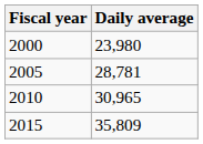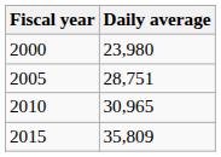 <table class="wikitable">
 <tr>
 <th>Fiscal year</th>
 <th>Daily average</th>
 </tr>
 <tr>
 <td>2000</td>
 <td>23,980</td>
 </tr>
 <tr>
 <td>2005</td>
-<td>28,781</td>
+<td>28,751</td>
 </tr>
 <tr>
 <td>2010</td>
 <td>30,965</td>
 </tr>
 <tr>
 <td>2015</td>
 <td>35,809</td>
 </tr>
 </table>
